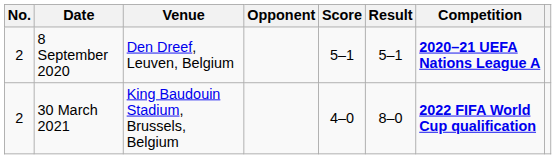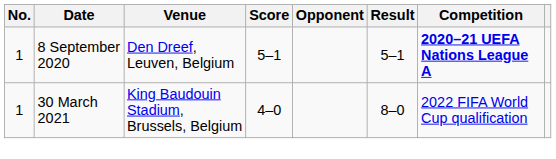 <table class="wikitable sortable">
 <tr>
 <th>No.</th>
 <th>Date</th>
 <th>Venue</th>
+<th>Score</th>
 <th>Opponent</th>
-<th>Score</th>
 <th>Result</th>
 <th>Competition</th>
 <th></th>
 </tr>
 <tr>
-<td align=center>2</td>
+<td align=center>1</td>
 <td>8 September 2020</td>
 <td><a href='#'>Den Dreef</a>, Leuven, Belgium</td>
+<td align=center>5–1</td>
 <td align=center></td>
-<td align=center>5–1</td>
 <td align=center>5–1</td>
 <td><strong><a href='#'>2020–21 UEFA Nations League A</a></strong></td>
 <td align=center></td>
 </tr>
 <tr>
-<td align=center>2</td>
+<td align=center>1</td>
 <td>30 March 2021</td>
 <td><a href='#'>King Baudouin Stadium</a>, Brussels, Belgium</td>
+<td align=center>4–0</td>
 <td align=center></td>
-<td align=center>4–0</td>
 <td align=center>8–0</td>
-<td><strong><a href='#'>2022 FIFA World Cup qualification</a></strong></td>
+<td><a href='#'>2022 FIFA World Cup qualification</a></td>
 <td align=center></td>
 </tr>
 </table>
